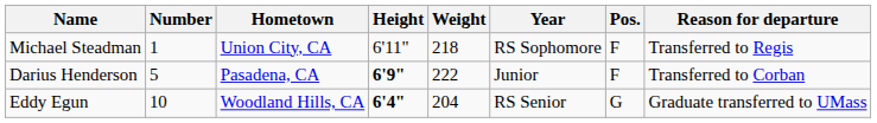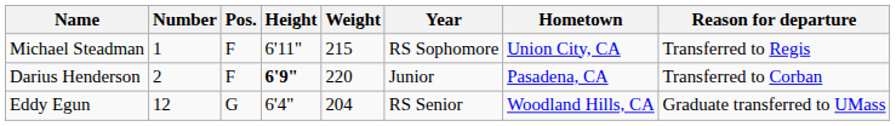 <table class="wikitable sortable" border="1">
 <tr>
 <th>Name</th>
 <th>Number</th>
-<th>Hometown</th>
+<th>Pos.</th>
 <th>Height</th>
 <th>Weight</th>
 <th>Year</th>
-<th>Pos.</th>
+<th>Hometown</th>
 <th class="unsortable">Reason for departure</th>
 </tr>
 <tr>
 <td>Michael Steadman</td>
 <td>1</td>
+<td>F</td>
+<td>6'11"</td>
+<td>215</td>
+<td>RS Sophomore</td>
 <td><a href='#'>Union City, CA</a></td>
-<td>6'11"</td>
-<td>218</td>
-<td>RS Sophomore</td>
-<td>F</td>
 <td>Transferred to <a href='#'>Regis</a></td>
 </tr>
 <tr>
 <td>Darius Henderson</td>
-<td>5</td>
+<td>2</td>
+<td>F</td>
+<td><strong>6'9"</strong></td>
+<td>220</td>
+<td>Junior</td>
 <td><a href='#'>Pasadena, CA</a></td>
-<td><strong>6'9"</strong></td>
-<td>222</td>
-<td>Junior</td>
-<td>F</td>
 <td>Transferred to <a href='#'>Corban</a></td>
 </tr>
 <tr>
 <td>Eddy Egun</td>
-<td>10</td>
-<td><a href='#'>Woodland Hills, CA</a></td>
-<td><strong>6'4"</strong></td>
+<td>12</td>
+<td>G</td>
+<td>6'4"</td>
 <td>204</td>
 <td>RS Senior</td>
-<td>G</td>
+<td><a href='#'>Woodland Hills, CA</a></td>
 <td>Graduate transferred to <a href='#'>UMass</a></td>
 </tr>
 </table>
